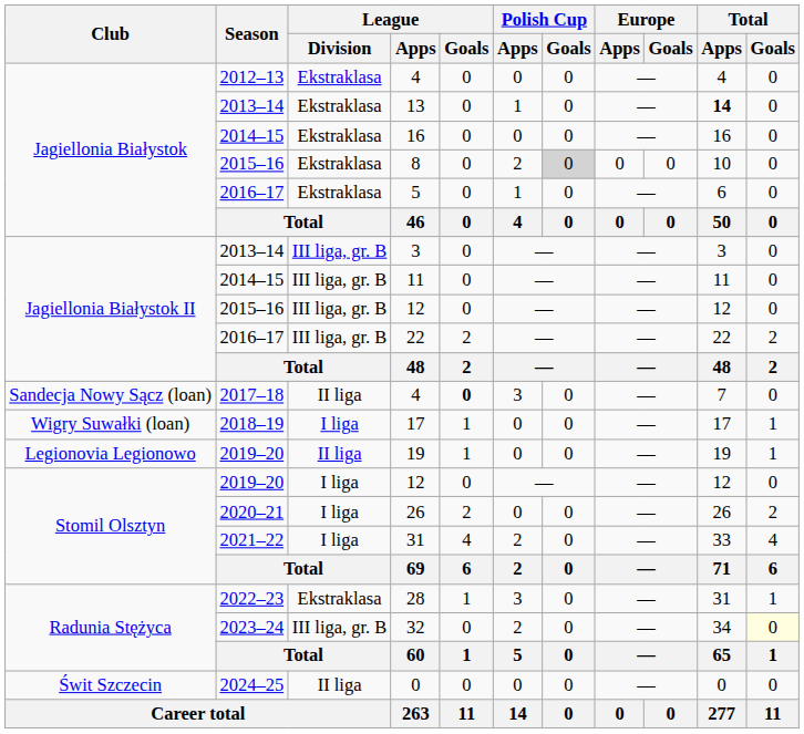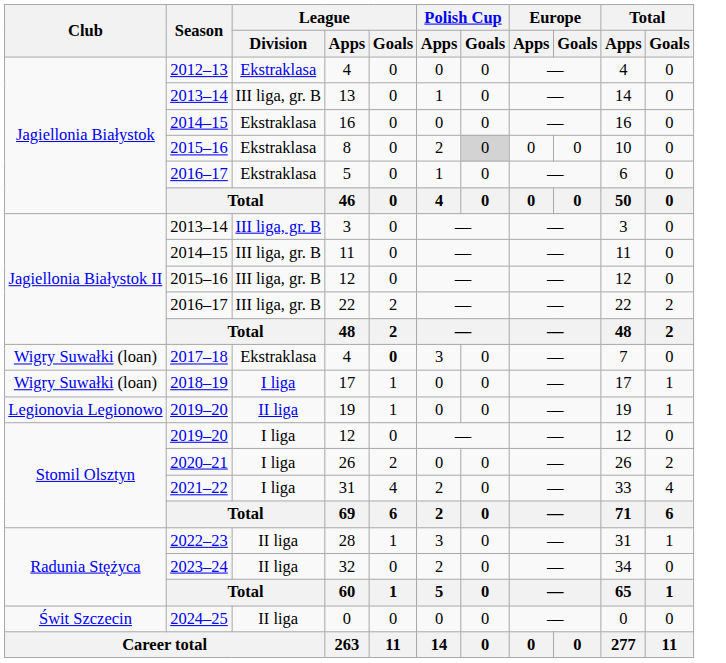 <table class="wikitable" style="text-align:center">
 <tr>
 <th rowspan="2">Club</th>
 <th rowspan="2">Season</th>
 <th colspan="3">League</th>
 <th colspan="2"><a href='#'>Polish Cup</a></th>
 <th colspan="2">Europe</th>
 <th colspan="2">Total</th>
 </tr>
 <tr>
 <th>Division</th>
 <th>Apps</th>
 <th>Goals</th>
 <th>Apps</th>
 <th>Goals</th>
 <th>Apps</th>
 <th>Goals</th>
 <th>Apps</th>
 <th>Goals</th>
 </tr>
 <tr>
 <td rowspan="6"><a href='#'>Jagiellonia Białystok</a></td>
 <td><a href='#'>2012–13</a></td>
 <td><a href='#'>Ekstraklasa</a></td>
 <td>4</td>
 <td>0</td>
 <td>0</td>
 <td>0</td>
 <td colspan="2">—</td>
 <td>4</td>
 <td>0</td>
 </tr>
 <tr>
 <td><a href='#'>2013–14</a></td>
-<td>Ekstraklasa</td>
+<td>III liga, gr. B</td>
 <td>13</td>
 <td>0</td>
 <td>1</td>
 <td>0</td>
 <td colspan="2">—</td>
-<td><strong>14</strong></td>
+<td>14</td>
 <td>0</td>
 </tr>
 <tr>
 <td><a href='#'>2014–15</a></td>
 <td>Ekstraklasa</td>
 <td>16</td>
 <td>0</td>
 <td>0</td>
 <td>0</td>
 <td colspan="2">—</td>
 <td>16</td>
 <td>0</td>
 </tr>
 <tr>
 <td><a href='#'>2015–16</a></td>
 <td>Ekstraklasa</td>
 <td>8</td>
 <td>0</td>
 <td>2</td>
 <td style="background: lightgrey;">0</td>
 <td>0</td>
 <td>0</td>
 <td>10</td>
 <td>0</td>
 </tr>
 <tr>
 <td><a href='#'>2016–17</a></td>
 <td>Ekstraklasa</td>
 <td>5</td>
 <td>0</td>
 <td>1</td>
 <td>0</td>
 <td colspan="2">—</td>
 <td>6</td>
 <td>0</td>
 </tr>
 <tr>
 <th colspan="2">Total</th>
 <th>46</th>
 <th>0</th>
 <th>4</th>
 <th>0</th>
 <th>0</th>
 <th>0</th>
 <th>50</th>
 <th>0</th>
 </tr>
 <tr>
 <td rowspan="5"><a href='#'>Jagiellonia Białystok II</a></td>
 <td>2013–14</td>
 <td><a href='#'>III liga, gr. B</a></td>
 <td>3</td>
 <td>0</td>
 <td colspan="2">—</td>
 <td colspan="2">—</td>
 <td>3</td>
 <td>0</td>
 </tr>
 <tr>
 <td>2014–15</td>
 <td>III liga, gr. B</td>
 <td>11</td>
 <td>0</td>
 <td colspan="2">—</td>
 <td colspan="2">—</td>
 <td>11</td>
 <td>0</td>
 </tr>
 <tr>
 <td>2015–16</td>
 <td>III liga, gr. B</td>
 <td>12</td>
 <td>0</td>
 <td colspan="2">—</td>
 <td colspan="2">—</td>
 <td>12</td>
 <td>0</td>
 </tr>
 <tr>
 <td>2016–17</td>
 <td>III liga, gr. B</td>
 <td>22</td>
 <td>2</td>
 <td colspan="2">—</td>
 <td colspan="2">—</td>
 <td>22</td>
 <td>2</td>
 </tr>
 <tr>
 <th colspan="2">Total</th>
 <th>48</th>
 <th>2</th>
 <th colspan="2">—</th>
 <th colspan="2">—</th>
 <th>48</th>
 <th>2</th>
 </tr>
 <tr>
-<td><a href='#'>Sandecja Nowy Sącz</a> (loan)</td>
+<td><a href='#'>Wigry Suwałki</a> (loan)</td>
 <td><a href='#'>2017–18</a></td>
-<td>II liga</td>
+<td>Ekstraklasa</td>
 <td>4</td>
 <td><strong>0</strong></td>
 <td>3</td>
 <td>0</td>
 <td colspan="2">—</td>
 <td>7</td>
 <td>0</td>
 </tr>
 <tr>
 <td><a href='#'>Wigry Suwałki</a> (loan)</td>
 <td><a href='#'>2018–19</a></td>
 <td><a href='#'>I liga</a></td>
 <td>17</td>
 <td>1</td>
 <td>0</td>
 <td>0</td>
 <td colspan="2">—</td>
 <td>17</td>
 <td>1</td>
 </tr>
 <tr>
 <td><a href='#'>Legionovia Legionowo</a></td>
 <td><a href='#'>2019–20</a></td>
 <td><a href='#'>II liga</a></td>
 <td>19</td>
 <td>1</td>
 <td>0</td>
 <td>0</td>
 <td colspan="2">—</td>
 <td>19</td>
 <td>1</td>
 </tr>
 <tr>
 <td rowspan="4"><a href='#'>Stomil Olsztyn</a></td>
 <td><a href='#'>2019–20</a></td>
 <td>I liga</td>
 <td>12</td>
 <td>0</td>
 <td colspan="2">—</td>
 <td colspan="2">—</td>
 <td>12</td>
 <td>0</td>
 </tr>
 <tr>
 <td><a href='#'>2020–21</a></td>
 <td>I liga</td>
 <td>26</td>
 <td>2</td>
 <td>0</td>
 <td>0</td>
 <td colspan="2">—</td>
 <td>26</td>
 <td>2</td>
 </tr>
 <tr>
 <td><a href='#'>2021–22</a></td>
 <td>I liga</td>
 <td>31</td>
 <td>4</td>
 <td>2</td>
 <td>0</td>
 <td colspan="2">—</td>
 <td>33</td>
 <td>4</td>
 </tr>
 <tr>
 <th colspan="2">Total</th>
 <th>69</th>
 <th>6</th>
 <th>2</th>
 <th>0</th>
 <th colspan="2">—</th>
 <th>71</th>
 <th>6</th>
 </tr>
 <tr>
 <td rowspan="3"><a href='#'>Radunia Stężyca</a></td>
 <td><a href='#'>2022–23</a></td>
-<td>Ekstraklasa</td>
+<td>II liga</td>
 <td>28</td>
 <td>1</td>
 <td>3</td>
 <td>0</td>
 <td colspan="2">—</td>
 <td>31</td>
 <td>1</td>
 </tr>
 <tr>
 <td><a href='#'>2023–24</a></td>
-<td>III liga, gr. B</td>
+<td>II liga</td>
 <td>32</td>
 <td>0</td>
 <td>2</td>
 <td>0</td>
 <td colspan="2">—</td>
 <td>34</td>
-<td style="background: lightyellow;">0</td>
+<td>0</td>
 </tr>
 <tr>
 <th colspan="2">Total</th>
 <th>60</th>
 <th>1</th>
 <th>5</th>
 <th>0</th>
 <th colspan="2">—</th>
 <th>65</th>
 <th>1</th>
 </tr>
 <tr>
 <td rowspan="1"><a href='#'>Świt Szczecin</a></td>
 <td><a href='#'>2024–25</a></td>
 <td>II liga</td>
 <td>0</td>
 <td>0</td>
 <td>0</td>
 <td>0</td>
 <td colspan="2">—</td>
 <td>0</td>
 <td>0</td>
 </tr>
 <tr>
 <th colspan="3">Career total</th>
 <th>263</th>
 <th>11</th>
 <th>14</th>
 <th>0</th>
 <th>0</th>
 <th>0</th>
 <th>277</th>
 <th>11</th>
 </tr>
 </table>
